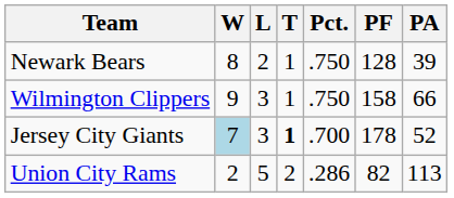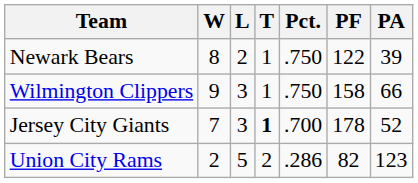 <table class="wikitable">
 <tr>
 <th>Team</th>
 <th>W</th>
 <th>L</th>
 <th>T</th>
 <th>Pct.</th>
 <th>PF</th>
 <th>PA </th>
 </tr>
 <tr align="center">
 <td align="left">Newark Bears</td>
 <td>8</td>
 <td>2</td>
 <td>1</td>
 <td>.750</td>
-<td>128</td>
+<td>122</td>
 <td>39</td>
 </tr>
 <tr align="center">
 <td align="left"><a href='#'>Wilmington Clippers</a></td>
 <td>9</td>
 <td>3</td>
 <td>1</td>
 <td>.750</td>
 <td>158</td>
 <td>66</td>
 </tr>
 <tr align="center">
 <td align="left">Jersey City Giants</td>
-<td style="background: lightblue;">7</td>
+<td>7</td>
 <td>3</td>
 <td><strong>1</strong></td>
 <td>.700</td>
 <td>178</td>
 <td>52</td>
 </tr>
 <tr align="center">
 <td align="left"><a href='#'>Union City Rams</a></td>
 <td>2</td>
 <td>5</td>
 <td>2</td>
 <td>.286</td>
 <td>82</td>
-<td>113</td>
+<td>123</td>
 </tr>
 </table>
